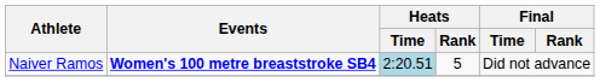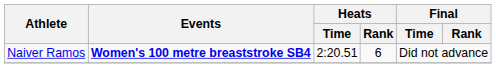 <table class=wikitable>
 <tr>
 <th rowspan="2">Athlete</th>
 <th rowspan="2">Events</th>
 <th colspan="2">Heats</th>
 <th colspan="2">Final</th>
 </tr>
 <tr>
 <th>Time</th>
 <th>Rank</th>
 <th>Time</th>
 <th>Rank</th>
 </tr>
 <tr>
 <td rowspan="1"><a href='#'>Naiver Ramos</a></td>
 <td><strong><a href='#'>Women's 100 metre breaststroke SB4</a></strong></td>
-<td align="center" style="background: lightblue;">2:20.51</td>
-<td align="center">5</td>
+<td align="center">2:20.51</td>
+<td align="center">6</td>
 <td align="center" colspan=2>Did not advance</td>
 </tr>
 <tr>
 </tr>
 </table>
